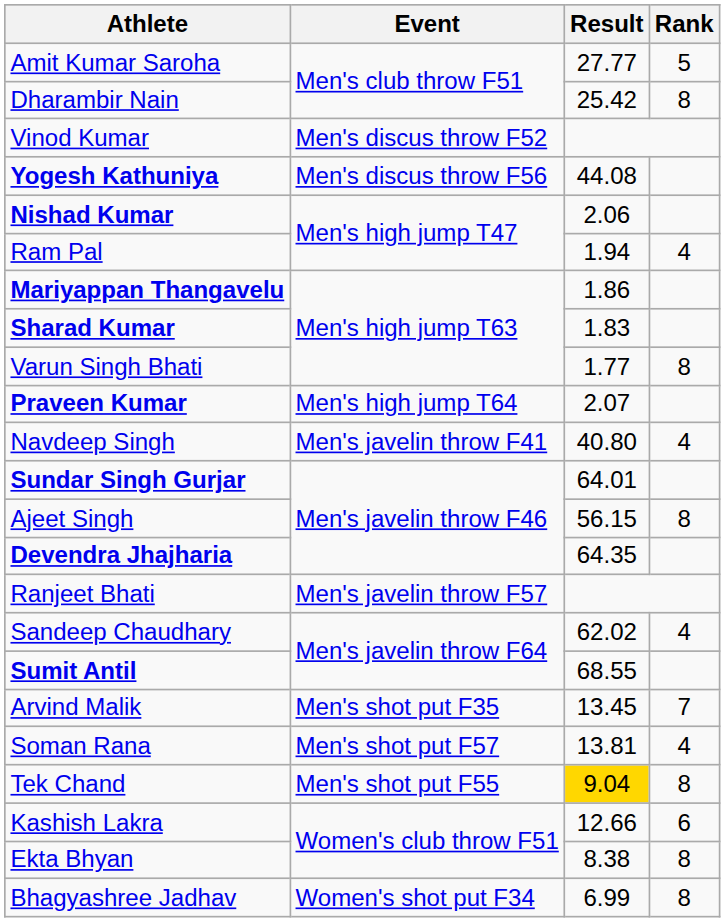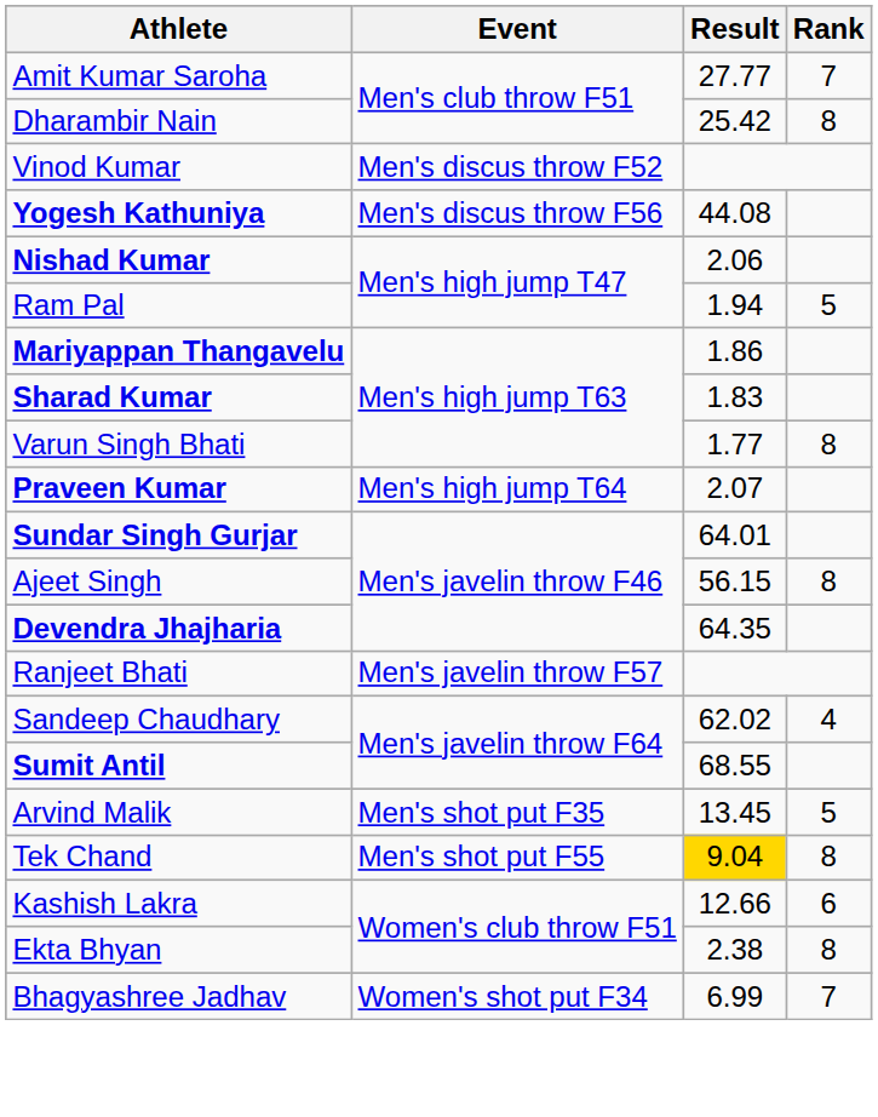 <table class=wikitable style="font-size:90%; text-align:center">
 <tr>
 <th>Athlete</th>
 <th>Event</th>
 <th>Result</th>
 <th>Rank</th>
 </tr>
 <tr>
 <td align=left><a href='#'>Amit Kumar Saroha</a></td>
 <td align=left rowspan=2><a href='#'>Men's club throw F51</a></td>
 <td>27.77 </td>
-<td>5</td>
+<td>7</td>
 </tr>
 <tr>
 <td align=left><a href='#'>Dharambir Nain</a></td>
 <td>25.42 </td>
 <td>8</td>
 </tr>
 <tr>
 <td align=left><a href='#'>Vinod Kumar</a></td>
 <td align=left><a href='#'>Men's discus throw F52</a></td>
 <td colspan="2"></td>
 </tr>
 <tr>
 <td align=left><strong><a href='#'>Yogesh Kathuniya</a></strong></td>
 <td align=left><a href='#'>Men's discus throw F56</a></td>
 <td>44.08 </td>
 <td></td>
 </tr>
 <tr>
 <td align=left><strong><a href='#'>Nishad Kumar</a></strong></td>
 <td align=left rowspan=2><a href='#'>Men's high jump T47</a></td>
 <td>2.06 </td>
 <td></td>
 </tr>
 <tr>
 <td align=left><a href='#'>Ram Pal</a></td>
 <td>1.94</td>
-<td>4</td>
+<td>5</td>
 </tr>
 <tr>
 <td align=left><strong><a href='#'>Mariyappan Thangavelu</a></strong></td>
 <td align=left rowspan=3><a href='#'>Men's high jump T63</a></td>
 <td>1.86 </td>
 <td></td>
 </tr>
 <tr>
 <td align=left><strong><a href='#'>Sharad Kumar</a></strong></td>
 <td>1.83 </td>
 <td></td>
 </tr>
 <tr>
 <td align=left><a href='#'>Varun Singh Bhati</a></td>
 <td>1.77 </td>
 <td>8</td>
 </tr>
 <tr>
 <td align=left><strong><a href='#'>Praveen Kumar</a></strong></td>
 <td align=left><a href='#'>Men's high jump T64</a></td>
 <td>2.07 </td>
 <td></td>
-</tr>
-<tr>
-<td align=left><a href='#'>Navdeep Singh</a></td>
-<td align=left><a href='#'>Men's javelin throw F41</a></td>
-<td>40.80</td>
-<td>4</td>
 </tr>
 <tr>
 <td align=left><strong><a href='#'>Sundar Singh Gurjar</a></strong></td>
 <td rowspan=3 align=left><a href='#'>Men's javelin throw F46</a></td>
 <td>64.01 </td>
 <td></td>
 </tr>
 <tr>
 <td align=left><a href='#'>Ajeet Singh</a></td>
 <td>56.15</td>
 <td>8</td>
 </tr>
 <tr>
 <td align=left><strong><a href='#'>Devendra Jhajharia</a></strong></td>
 <td>64.35 </td>
 <td></td>
 </tr>
 <tr>
 <td align=left><a href='#'>Ranjeet Bhati</a></td>
 <td align=left><a href='#'>Men's javelin throw F57</a></td>
 <td colspan="2"></td>
 </tr>
 <tr>
 <td align=left><a href='#'>Sandeep Chaudhary</a></td>
 <td rowspan=2 align=left><a href='#'>Men's javelin throw F64</a></td>
 <td>62.02 </td>
 <td>4</td>
 </tr>
 <tr>
 <td align=left><strong><a href='#'>Sumit Antil</a></strong></td>
 <td>68.55 </td>
 <td></td>
 </tr>
 <tr>
 <td align=left><a href='#'>Arvind Malik</a></td>
 <td align=left><a href='#'>Men's shot put F35</a></td>
 <td>13.45</td>
-<td>7</td>
-</tr>
-<tr>
-<td align=left><a href='#'>Soman Rana</a></td>
-<td align=left><a href='#'>Men's shot put F57</a></td>
-<td>13.81</td>
-<td>4</td>
+<td>5</td>
 </tr>
 <tr>
 <td align=left><a href='#'>Tek Chand</a></td>
 <td align=left><a href='#'>Men's shot put F55</a></td>
 <td style="background: gold;">9.04</td>
 <td>8</td>
 </tr>
 <tr>
 <td align=left><a href='#'>Kashish Lakra</a></td>
 <td align=left rowspan=2><a href='#'>Women's club throw F51</a></td>
 <td>12.66 </td>
 <td>6</td>
 </tr>
 <tr>
 <td align=left><a href='#'>Ekta Bhyan</a></td>
-<td>8.38 </td>
+<td>2.38 </td>
 <td>8</td>
 </tr>
 <tr>
 <td align=left><a href='#'>Bhagyashree Jadhav</a></td>
 <td align=left><a href='#'>Women's shot put F34</a></td>
 <td>6.99 </td>
-<td>8</td>
+<td>7</td>
 </tr>
 </table>
